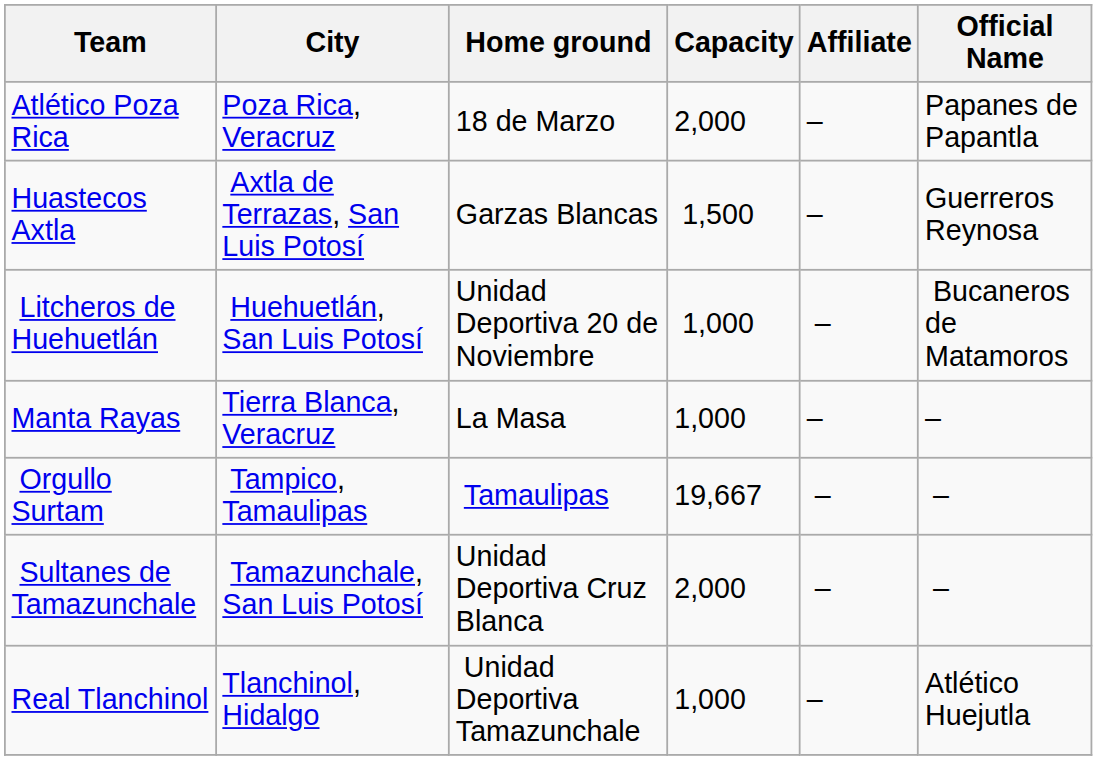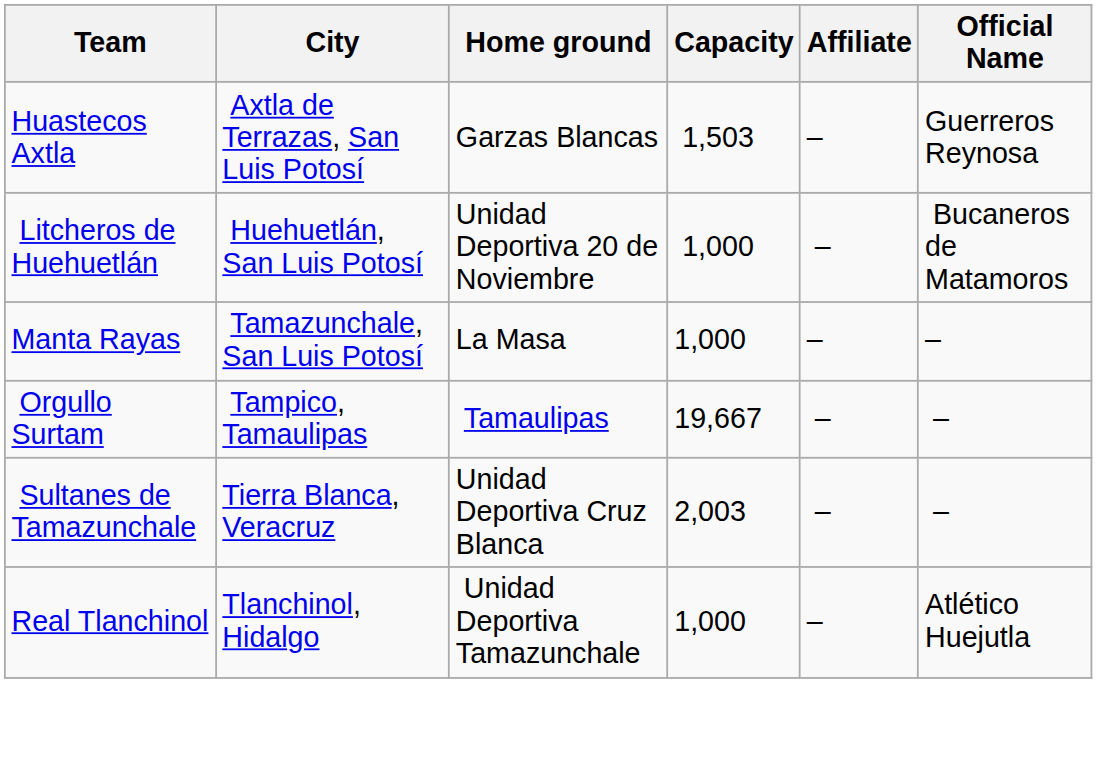 <table class="wikitable sortable">
 <tr>
 <th>Team</th>
 <th>City</th>
 <th>Home ground</th>
 <th>Capacity</th>
 <th>Affiliate</th>
 <th>Official Name</th>
 </tr>
 <tr>
-<td><a href='#'>Atlético Poza Rica</a></td>
-<td><a href='#'>Poza Rica</a>, <a href='#'>Veracruz</a></td>
-<td>18 de Marzo</td>
-<td>2,000</td>
-<td>–</td>
-<td>Papanes de Papantla</td>
-</tr>
-<tr>
 <td><a href='#'>Huastecos Axtla</a></td>
 <td> <a href='#'>Axtla de Terrazas</a>, <a href='#'>San Luis Potosí</a> </td>
 <td>Garzas Blancas</td>
-<td> 1,500</td>
+<td> 1,503</td>
 <td>–</td>
 <td>Guerreros Reynosa</td>
 </tr>
 <tr>
 <td> <a href='#'>Litcheros de Huehuetlán</a> </td>
 <td> <a href='#'>Huehuetlán</a>, <a href='#'>San Luis Potosí</a> </td>
 <td>Unidad Deportiva 20 de Noviembre</td>
 <td> 1,000</td>
 <td> – </td>
 <td> Bucaneros de Matamoros</td>
 </tr>
 <tr>
 <td><a href='#'>Manta Rayas</a></td>
-<td><a href='#'>Tierra Blanca</a>, <a href='#'>Veracruz</a></td>
+<td> <a href='#'>Tamazunchale</a>, <a href='#'>San Luis Potosí</a> </td>
 <td>La Masa</td>
 <td>1,000</td>
 <td>–</td>
 <td>–</td>
 </tr>
 <tr>
 <td> <a href='#'>Orgullo Surtam</a> </td>
 <td> <a href='#'>Tampico</a>, <a href='#'>Tamaulipas</a> </td>
 <td> <a href='#'>Tamaulipas</a> </td>
 <td>19,667</td>
 <td> – </td>
 <td> –</td>
 </tr>
 <tr>
 <td> <a href='#'>Sultanes de Tamazunchale</a></td>
-<td> <a href='#'>Tamazunchale</a>, <a href='#'>San Luis Potosí</a> </td>
+<td><a href='#'>Tierra Blanca</a>, <a href='#'>Veracruz</a></td>
 <td>Unidad Deportiva Cruz Blanca</td>
-<td>2,000</td>
+<td>2,003</td>
 <td> – </td>
 <td> –</td>
 </tr>
 <tr>
 <td><a href='#'>Real Tlanchinol</a></td>
 <td><a href='#'>Tlanchinol</a>, <a href='#'>Hidalgo</a></td>
 <td> Unidad Deportiva Tamazunchale</td>
 <td>1,000</td>
 <td>–</td>
 <td>Atlético Huejutla</td>
 </tr>
 </table>
